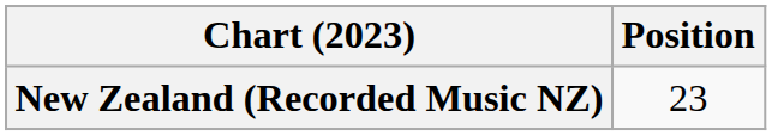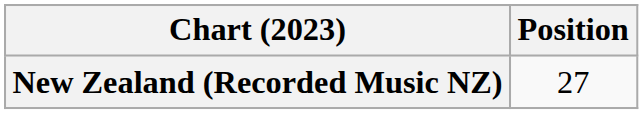 <table class="wikitable plainrowheaders" style="text-align:center">
 <tr>
 <th scope="col">Chart (2023)</th>
 <th scope="col">Position</th>
 </tr>
 <tr>
 <th scope="row">New Zealand (Recorded Music NZ)</th>
-<td>23</td>
+<td>27</td>
 </tr>
 </table>
